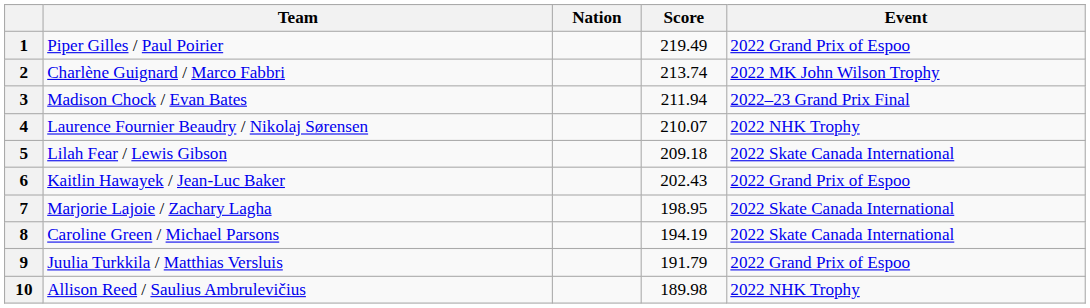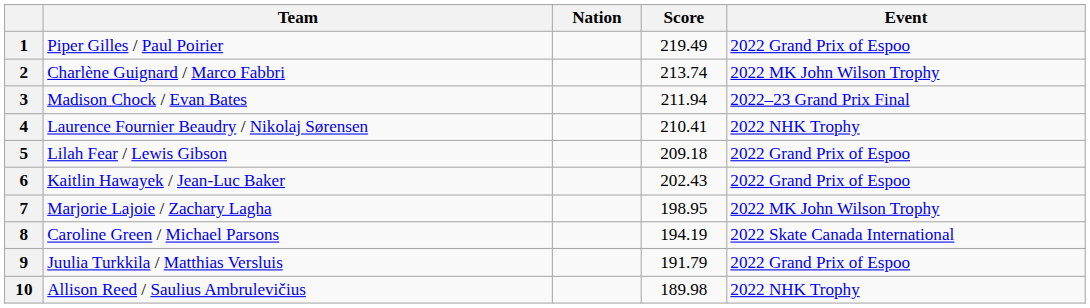 <table class="wikitable sortable" style="text-align:left; width:80%">
 <tr>
 <th scope="col"></th>
 <th scope="col">Team</th>
 <th scope="col">Nation</th>
 <th scope="col">Score</th>
 <th scope="col">Event</th>
 </tr>
 <tr>
 <th scope="row">1</th>
 <td><a href='#'>Piper Gilles</a> / <a href='#'>Paul Poirier</a></td>
 <td></td>
 <td style="text-align:center;">219.49</td>
 <td><a href='#'>2022 Grand Prix of Espoo</a></td>
 </tr>
 <tr>
 <th scope="row">2</th>
 <td><a href='#'>Charlène Guignard</a> / <a href='#'>Marco Fabbri</a></td>
 <td></td>
 <td style="text-align:center;">213.74</td>
 <td><a href='#'>2022 MK John Wilson Trophy</a></td>
 </tr>
 <tr>
 <th scope="row">3</th>
 <td><a href='#'>Madison Chock</a> / <a href='#'>Evan Bates</a></td>
 <td></td>
 <td style="text-align:center;">211.94</td>
 <td><a href='#'>2022–23 Grand Prix Final</a></td>
 </tr>
 <tr>
 <th scope="row">4</th>
 <td><a href='#'>Laurence Fournier Beaudry</a> / <a href='#'>Nikolaj Sørensen</a></td>
 <td></td>
-<td style="text-align:center;">210.07</td>
+<td style="text-align:center;">210.41</td>
 <td><a href='#'>2022 NHK Trophy</a></td>
 </tr>
 <tr>
 <th scope="row">5</th>
 <td><a href='#'>Lilah Fear</a> / <a href='#'>Lewis Gibson</a></td>
 <td></td>
 <td style="text-align:center;">209.18</td>
-<td><a href='#'>2022 Skate Canada International</a></td>
+<td><a href='#'>2022 Grand Prix of Espoo</a></td>
 </tr>
 <tr>
 <th scope="row">6</th>
 <td><a href='#'>Kaitlin Hawayek</a> / <a href='#'>Jean-Luc Baker</a></td>
 <td></td>
 <td style="text-align:center;">202.43</td>
 <td><a href='#'>2022 Grand Prix of Espoo</a></td>
 </tr>
 <tr>
 <th scope="row">7</th>
 <td><a href='#'>Marjorie Lajoie</a> / <a href='#'>Zachary Lagha</a></td>
 <td></td>
 <td style="text-align:center;">198.95</td>
-<td><a href='#'>2022 Skate Canada International</a></td>
+<td><a href='#'>2022 MK John Wilson Trophy</a></td>
 </tr>
 <tr>
 <th scope="row">8</th>
 <td><a href='#'>Caroline Green</a> / <a href='#'>Michael Parsons</a></td>
 <td></td>
 <td style="text-align:center;">194.19</td>
 <td><a href='#'>2022 Skate Canada International</a></td>
 </tr>
 <tr>
 <th scope="row">9</th>
 <td><a href='#'>Juulia Turkkila</a> / <a href='#'>Matthias Versluis</a></td>
 <td></td>
 <td style="text-align:center;">191.79</td>
 <td><a href='#'>2022 Grand Prix of Espoo</a></td>
 </tr>
 <tr>
 <th scope="row">10</th>
 <td><a href='#'>Allison Reed</a> / <a href='#'>Saulius Ambrulevičius</a></td>
 <td></td>
 <td style="text-align:center;">189.98</td>
 <td><a href='#'>2022 NHK Trophy</a></td>
 </tr>
 </table>
